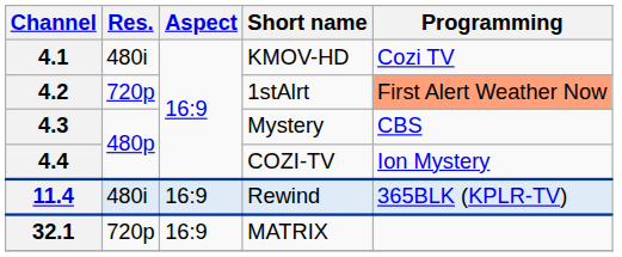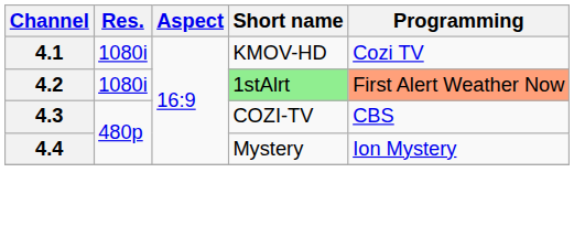 <table class="wikitable">
 <tr>
 <th scope = "col"><a href='#'>Channel</a></th>
 <th scope = "col"><a href='#'>Res.</a></th>
 <th scope = "col"><a href='#'>Aspect</a></th>
 <th scope = "col">Short name</th>
 <th scope = "col">Programming</th>
 </tr>
 <tr>
 <th scope = "row">4.1</th>
-<td>480i</td>
+<td><a href='#'>1080i</a></td>
 <td rowspan="4"><a href='#'>16:9</a></td>
 <td>KMOV-HD</td>
 <td><a href='#'>Cozi TV</a></td>
 </tr>
 <tr>
 <th scope = "row">4.2</th>
-<td rowspan="1"><a href='#'>720p</a></td>
-<td>1stAlrt</td>
+<td><a href='#'>1080i</a></td>
+<td style="background: lightgreen;">1stAlrt</td>
 <td style="background: lightsalmon;">First Alert Weather Now</td>
 </tr>
 <tr>
 <th scope = "row">4.3</th>
 <td rowspan="2"><a href='#'>480p</a></td>
-<td>Mystery</td>
+<td>COZI-TV</td>
 <td><a href='#'>CBS</a></td>
 </tr>
 <tr>
 <th scope = "row">4.4</th>
-<td>COZI-TV</td>
+<td>Mystery</td>
 <td><a href='#'>Ion Mystery</a></td>
-</tr>
-<tr style="background-color:#DFEBF6; border-top: 2px solid #003399; border-bottom: 2px solid #003399;">
-<th scope = "row"><a href='#'>11.4</a></th>
-<td>480i</td>
-<td>16:9</td>
-<td>Rewind</td>
-<td><a href='#'>365BLK</a> (<a href='#'>KPLR-TV</a>)</td>
-</tr>
-<tr>
-<th scope = "row">32.1</th>
-<td>720p</td>
-<td>16:9</td>
-<td>MATRIX</td>
-<td></td>
 </tr>
 <tr>
 </tr>
 </table>
